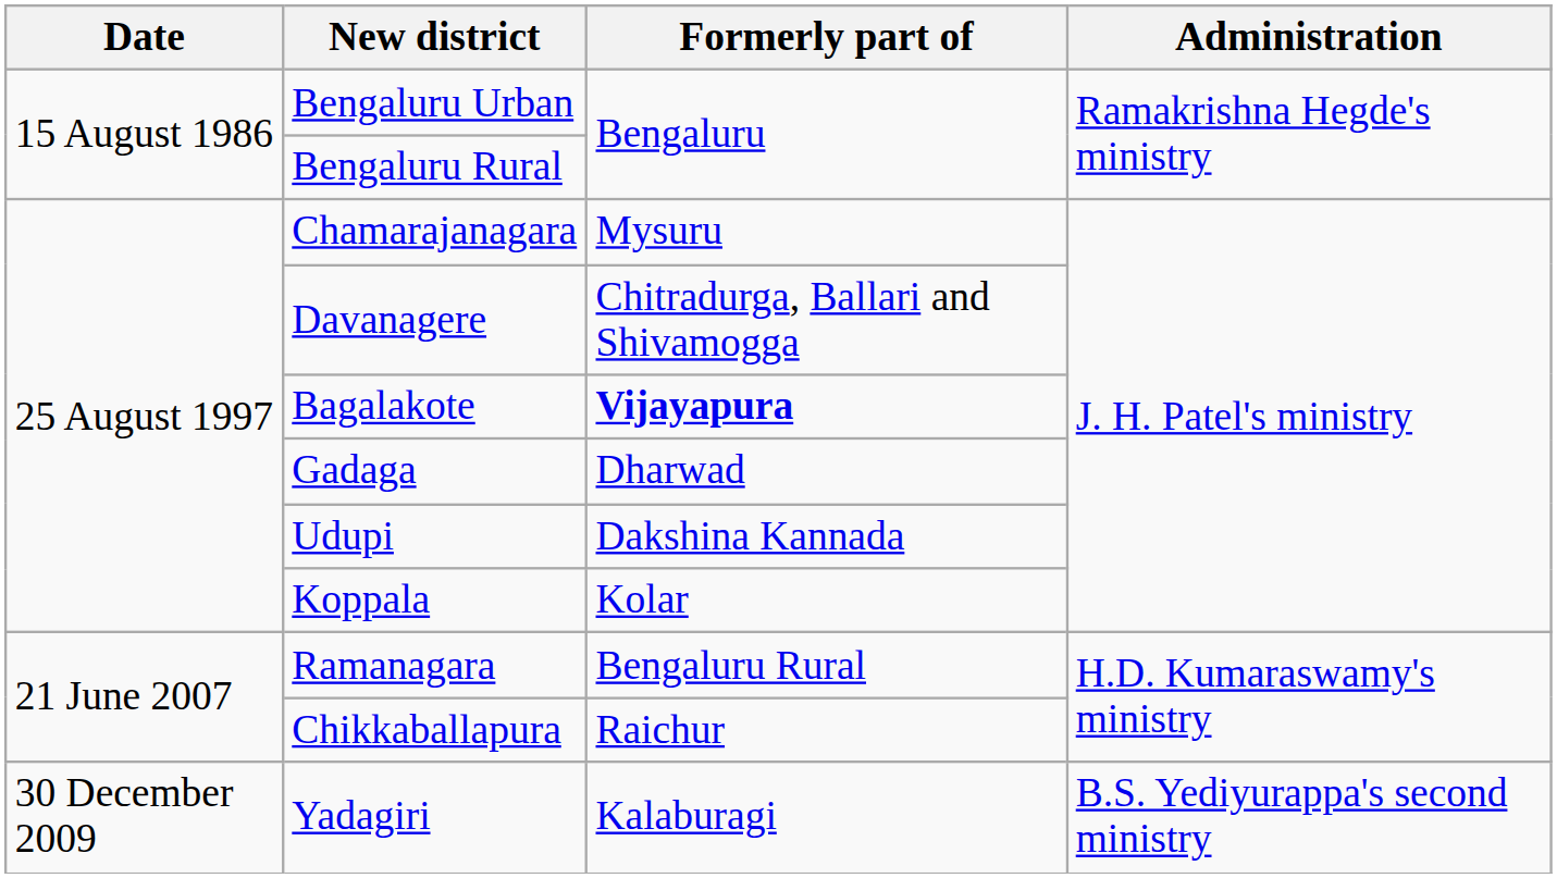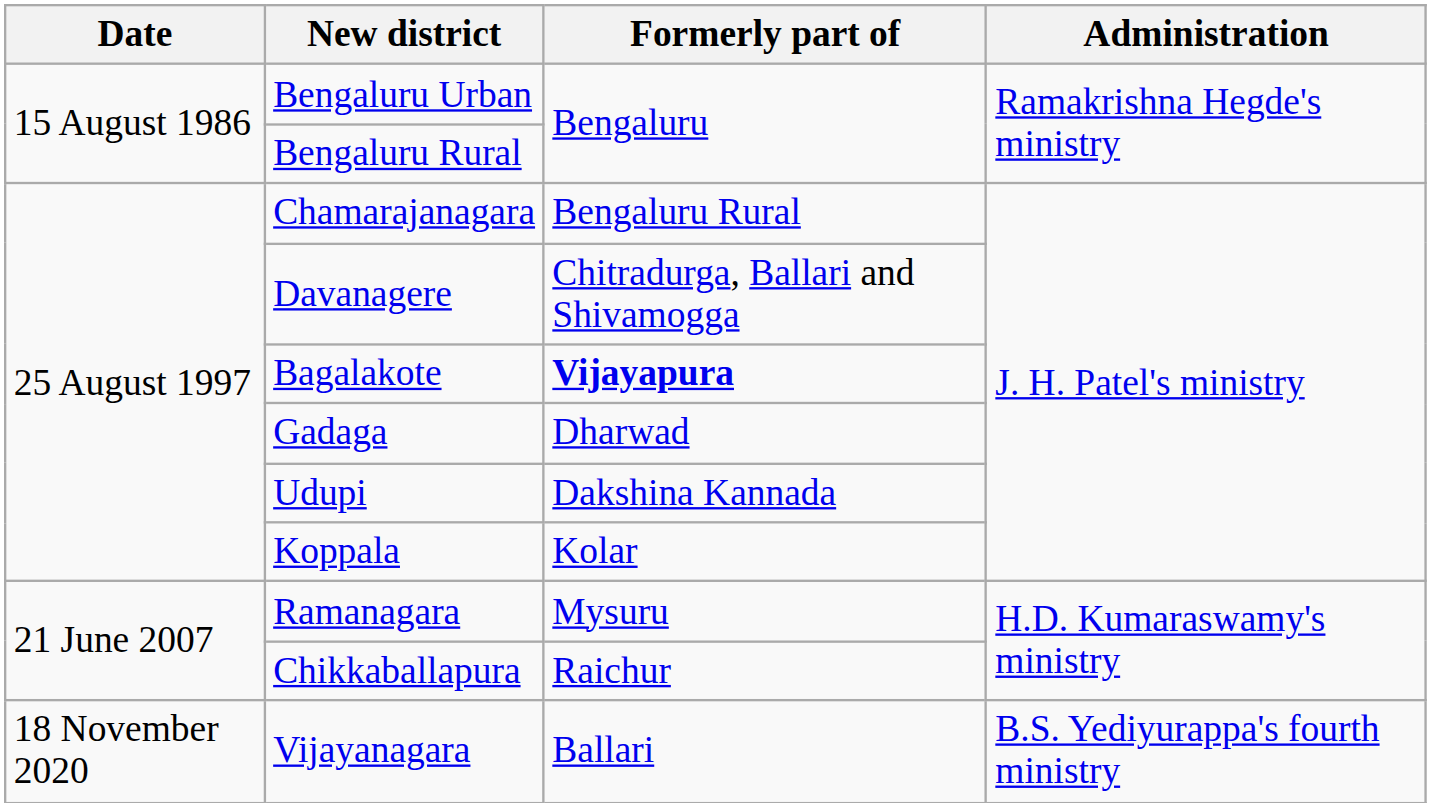 <table class="wikitable">
 <tr>
 <th>Date</th>
 <th>New district</th>
 <th>Formerly part of</th>
 <th>Administration</th>
 </tr>
 <tr>
 <td rowspan="2">15 August 1986</td>
 <td><a href='#'>Bengaluru Urban</a></td>
 <td rowspan="2"><a href='#'>Bengaluru</a></td>
 <td rowspan="2"><a href='#'>Ramakrishna Hegde's ministry</a></td>
 </tr>
 <tr>
 <td><a href='#'>Bengaluru Rural</a></td>
 </tr>
 <tr>
 <td rowspan="6">25 August 1997</td>
 <td><a href='#'>Chamarajanagara</a></td>
-<td><a href='#'>Mysuru</a></td>
+<td><a href='#'>Bengaluru Rural</a></td>
 <td rowspan="6"><a href='#'>J. H. Patel's ministry</a></td>
 </tr>
 <tr>
 <td><a href='#'>Davanagere</a></td>
 <td><a href='#'>Chitradurga</a>, <a href='#'>Ballari</a> and <a href='#'>Shivamogga</a></td>
 </tr>
 <tr>
 <td><a href='#'>Bagalakote</a></td>
 <td><strong><a href='#'>Vijayapura</a></strong></td>
 </tr>
 <tr>
 <td><a href='#'>Gadaga</a></td>
 <td><a href='#'>Dharwad</a></td>
 </tr>
 <tr>
 <td><a href='#'>Udupi</a></td>
 <td><a href='#'>Dakshina Kannada</a></td>
 </tr>
 <tr>
 <td><a href='#'>Koppala</a></td>
 <td><a href='#'>Kolar</a></td>
 </tr>
 <tr>
 <td rowspan="2">21 June 2007</td>
 <td><a href='#'>Ramanagara</a></td>
-<td><a href='#'>Bengaluru Rural</a></td>
+<td><a href='#'>Mysuru</a></td>
 <td rowspan="2"><a href='#'>H.D. Kumaraswamy's ministry</a></td>
 </tr>
 <tr>
 <td><a href='#'>Chikkaballapura</a></td>
 <td><a href='#'>Raichur</a></td>
 </tr>
 <tr>
-<td>30 December 2009</td>
-<td><a href='#'>Yadagiri</a></td>
-<td><a href='#'>Kalaburagi</a></td>
-<td><a href='#'>B.S. Yediyurappa's second ministry</a></td>
+<td>18 November 2020</td>
+<td><a href='#'>Vijayanagara</a></td>
+<td><a href='#'>Ballari</a></td>
+<td><a href='#'>B.S. Yediyurappa's fourth ministry</a></td>
 </tr>
 </table>
